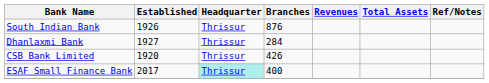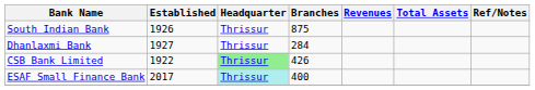 <table class="wikitable sortable">
 <tr>
 <th>Bank Name</th>
 <th>Established</th>
 <th>Headquarter</th>
 <th>Branches</th>
 <th><a href='#'>Revenues</a></th>
 <th><a href='#'>Total Assets</a></th>
 <th>Ref/Notes</th>
 </tr>
 <tr>
 <td><a href='#'>South Indian Bank</a></td>
 <td>1926</td>
 <td><a href='#'>Thrissur</a></td>
-<td>876</td>
+<td>875</td>
 <td></td>
 <td></td>
 <td></td>
 </tr>
 <tr>
 <td><a href='#'>Dhanlaxmi Bank</a></td>
 <td>1927</td>
 <td><a href='#'>Thrissur</a></td>
 <td>284</td>
 <td></td>
 <td></td>
 <td></td>
 </tr>
 <tr>
 <td><a href='#'>CSB Bank Limited</a></td>
-<td>1920</td>
-<td><a href='#'>Thrissur</a></td>
+<td>1922</td>
+<td style="background: lightgreen;"><a href='#'>Thrissur</a></td>
 <td>426</td>
 <td></td>
 <td></td>
 <td></td>
 </tr>
 <tr>
 <td><a href='#'>ESAF Small Finance Bank</a></td>
 <td>2017</td>
 <td style="background: paleturquoise;"><a href='#'>Thrissur</a></td>
 <td>400</td>
 <td></td>
 <td></td>
 <td></td>
 </tr>
 <tr>
 </tr>
 </table>
